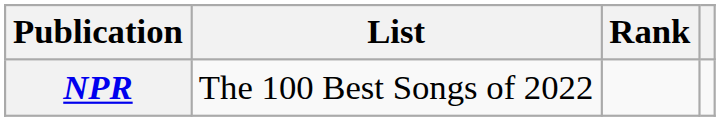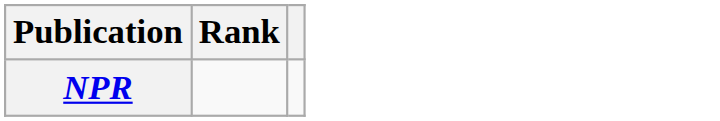 <table class="wikitable sortable plainrowheaders">
 <tr>
 <th scope="col">Publication</th>
-<th scope="col" class="unsortable">List</th>
 <th scope="col" data-sort-type="number">Rank</th>
 <th scope="col" class="unsortable"></th>
 </tr>
 <tr>
 <th scope="row"><em><a href='#'>NPR</a></em></th>
-<td>The 100 Best Songs of 2022</td>
 <td></td>
 <td></td>
 </tr>
 </table>
